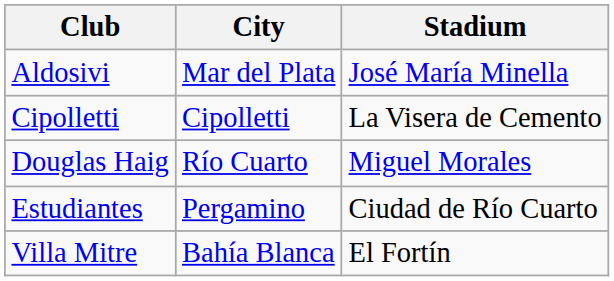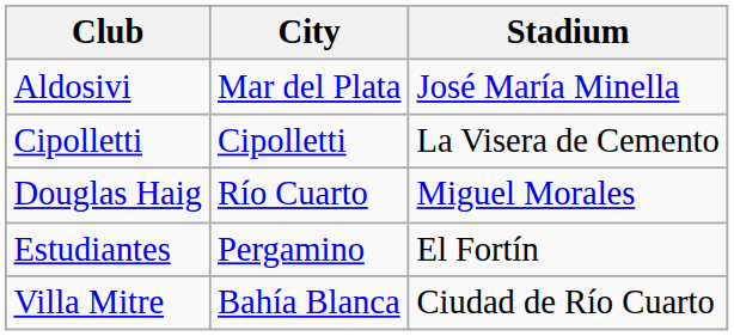 <table class="wikitable sortable">
 <tr>
 <th>Club</th>
 <th>City</th>
 <th>Stadium</th>
 </tr>
 <tr>
 <td> <a href='#'>Aldosivi</a></td>
 <td><a href='#'>Mar del Plata</a></td>
 <td><a href='#'>José María Minella</a></td>
 </tr>
 <tr>
 <td> <a href='#'>Cipolletti</a></td>
 <td><a href='#'>Cipolletti</a></td>
 <td>La Visera de Cemento</td>
 </tr>
 <tr>
 <td> <a href='#'>Douglas Haig</a></td>
 <td><a href='#'>Río Cuarto</a></td>
 <td><a href='#'>Miguel Morales</a></td>
 </tr>
 <tr>
 <td> <a href='#'>Estudiantes</a></td>
 <td><a href='#'>Pergamino</a></td>
-<td>Ciudad de Río Cuarto</td>
+<td>El Fortín</td>
 </tr>
 <tr>
 <td> <a href='#'>Villa Mitre</a></td>
 <td><a href='#'>Bahía Blanca</a></td>
-<td>El Fortín</td>
+<td>Ciudad de Río Cuarto</td>
 </tr>
 </table>
